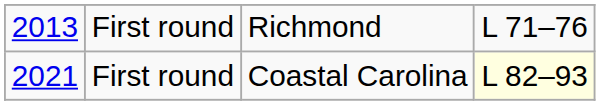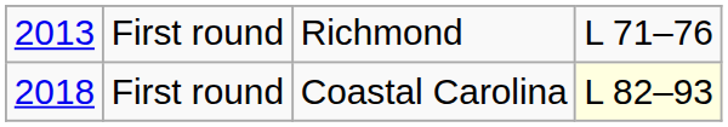 <table class="wikitable">
 <tr>
 <td><a href='#'>2013</a></td>
 <td>First round</td>
 <td>Richmond</td>
 <td>L 71–76</td>
 </tr>
 <tr>
-<td><a href='#'>2021</a></td>
+<td><a href='#'>2018</a></td>
 <td>First round</td>
 <td>Coastal Carolina</td>
 <td style="background: lightyellow;">L 82–93</td>
 </tr>
 </table>
